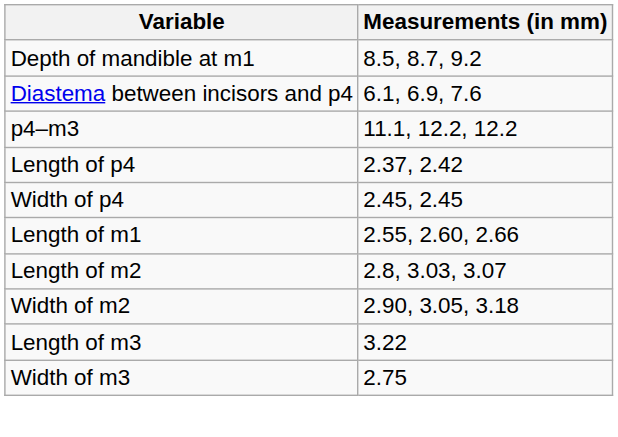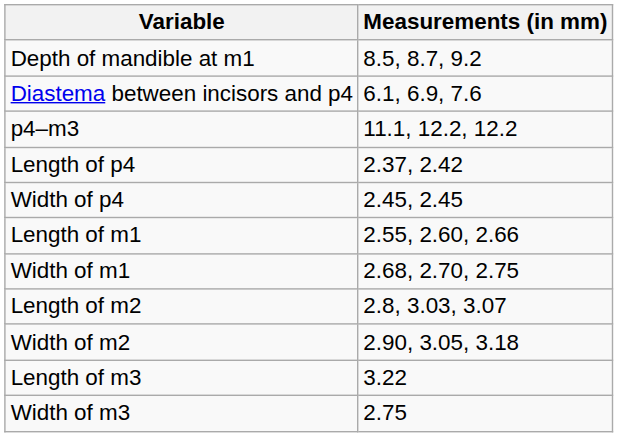 <table class="wikitable" align="right" style="margin-top: 0em; margin-left: 0.5em">
 <tr>
 <th>Variable</th>
 <th>Measurements (in mm)</th>
 </tr>
 <tr>
 <td>Depth of mandible at m1</td>
 <td>8.5, 8.7, 9.2</td>
 </tr>
 <tr>
 <td><a href='#'>Diastema</a> between incisors and p4</td>
 <td>6.1, 6.9, 7.6</td>
 </tr>
 <tr>
 <td>p4–m3</td>
 <td>11.1, 12.2, 12.2</td>
 </tr>
 <tr>
 <td>Length of p4</td>
 <td>2.37, 2.42</td>
 </tr>
 <tr>
 <td>Width of p4</td>
 <td>2.45, 2.45</td>
 </tr>
 <tr>
 <td>Length of m1</td>
 <td>2.55, 2.60, 2.66</td>
 </tr>
 <tr>
+<td>Width of m1</td>
+<td>2.68, 2.70, 2.75</td>
+</tr>
+<tr>
 <td>Length of m2</td>
 <td>2.8, 3.03, 3.07</td>
 </tr>
 <tr>
 <td>Width of m2</td>
 <td>2.90, 3.05, 3.18</td>
 </tr>
 <tr>
 <td>Length of m3</td>
 <td>3.22</td>
 </tr>
 <tr>
 <td>Width of m3</td>
 <td>2.75</td>
 </tr>
 </table>
